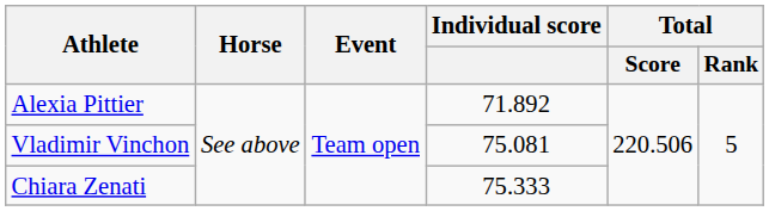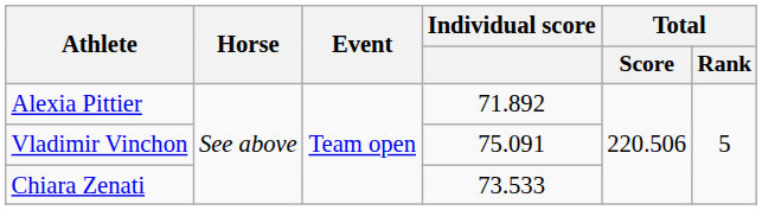 <table class=wikitable style="font-size:90%">
 <tr>
 <th rowspan="2">Athlete</th>
 <th rowspan="2">Horse</th>
 <th rowspan="2">Event</th>
 <th colspan="1">Individual score</th>
 <th colspan="2">Total</th>
 </tr>
 <tr style=font-size:95%>
 <th></th>
 <th>Score</th>
 <th>Rank</th>
 </tr>
 <tr align=center>
 <td align=left><a href='#'>Alexia Pittier</a></td>
 <td align=left rowspan=4><em>See above</em></td>
 <td align=left rowspan=4><a href='#'>Team open</a></td>
 <td>71.892</td>
 <td rowspan=4>220.506</td>
 <td rowspan=4>5</td>
 </tr>
 <tr align=center>
 <td align=left><a href='#'>Vladimir Vinchon</a></td>
-<td>75.081</td>
+<td>75.091</td>
 </tr>
 <tr align=center>
 <td align=left><a href='#'>Chiara Zenati</a></td>
-<td>75.333</td>
+<td>73.533</td>
 </tr>
 </table>
